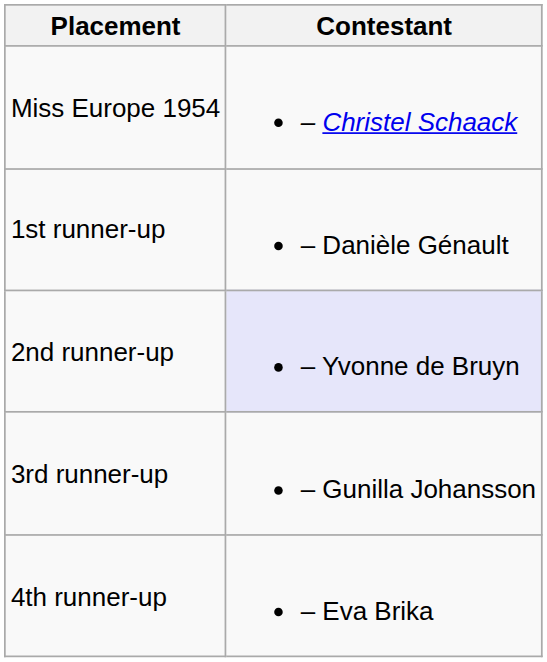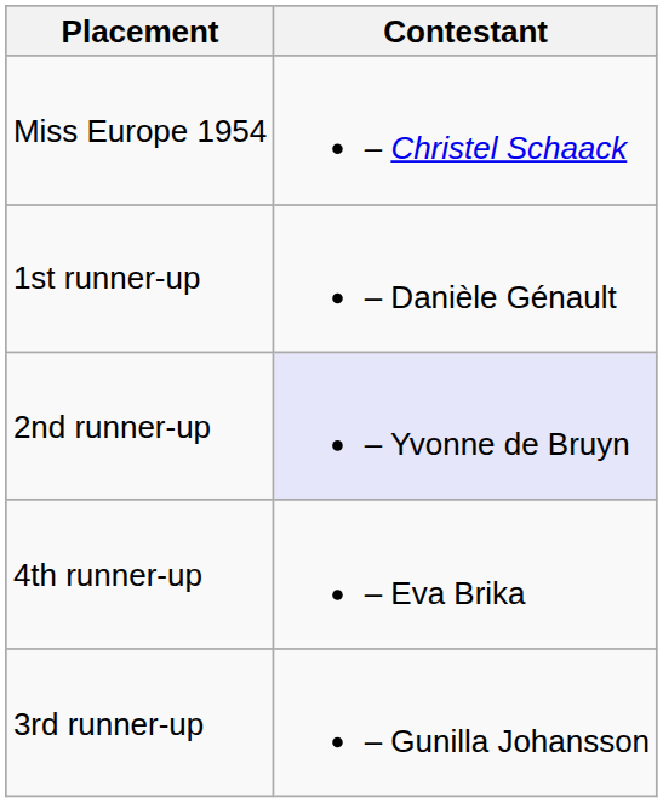 <table class="wikitable sortable" style="font-size: 95%;">
 <tr>
 <th>Placement</th>
 <th>Contestant</th>
 </tr>
 <tr>
 <td>Miss Europe 1954</td>
 <td><br><ul><li><em> – <a href='#'>Christel Schaack</a></em> </li></ul></td>
 </tr>
 <tr>
 <td>1st runner-up</td>
 <td><br><ul><li> – Danièle Génault </li></ul></td>
 </tr>
 <tr>
 <td>2nd runner-up</td>
 <td style="background: lavender;"><br><ul><li> – Yvonne de Bruyn</li></ul></td>
 </tr>
 <tr>
+<td>4th runner-up</td>
+<td><br><ul><li> – Eva Brika</li></ul></td>
+</tr>
+<tr>
 <td>3rd runner-up</td>
 <td><br><ul><li> – Gunilla Johansson</li></ul></td>
 </tr>
-<tr>
-<td>4th runner-up</td>
-<td><br><ul><li> – Eva Brika</li></ul></td>
-</tr>
 </table>
